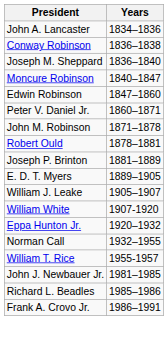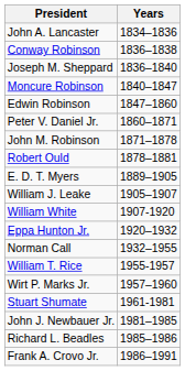 <table class="wikitable floatright" style="font-size: 90%;">
 <tr>
 <th>President</th>
 <th>Years</th>
 </tr>
 <tr>
 <td>John A. Lancaster</td>
 <td>1834–1836</td>
 </tr>
 <tr>
 <td><a href='#'>Conway Robinson</a></td>
 <td>1836–1838</td>
 </tr>
 <tr>
 <td>Joseph M. Sheppard</td>
 <td>1836–1840</td>
 </tr>
 <tr>
 <td><a href='#'>Moncure Robinson</a></td>
 <td>1840–1847</td>
 </tr>
 <tr>
 <td>Edwin Robinson</td>
 <td>1847–1860</td>
 </tr>
 <tr>
 <td>Peter V. Daniel Jr.</td>
 <td>1860–1871</td>
 </tr>
 <tr>
 <td>John M. Robinson</td>
 <td>1871–1878</td>
 </tr>
 <tr>
 <td><a href='#'>Robert Ould</a></td>
 <td>1878–1881</td>
 </tr>
 <tr>
-<td>Joseph P. Brinton</td>
-<td>1881–1889</td>
-</tr>
-<tr>
 <td>E. D. T. Myers</td>
 <td>1889–1905</td>
 </tr>
 <tr>
 <td>William J. Leake</td>
 <td>1905–1907</td>
 </tr>
 <tr>
 <td><a href='#'>William White</a></td>
 <td>1907-1920</td>
 </tr>
 <tr>
 <td><a href='#'>Eppa Hunton Jr.</a></td>
 <td>1920–1932</td>
 </tr>
 <tr>
 <td>Norman Call</td>
 <td>1932–1955</td>
 </tr>
 <tr>
 <td><a href='#'>William T. Rice</a></td>
 <td>1955-1957</td>
 </tr>
 <tr>
+<td>Wirt P. Marks Jr.</td>
+<td>1957–1960</td>
+</tr>
+<tr>
+<td><a href='#'>Stuart Shumate</a></td>
+<td>1961-1981</td>
+</tr>
+<tr>
 <td>John J. Newbauer Jr.</td>
 <td>1981–1985</td>
 </tr>
 <tr>
 <td>Richard L. Beadles</td>
 <td>1985–1986</td>
 </tr>
 <tr>
 <td>Frank A. Crovo Jr.</td>
 <td>1986–1991</td>
 </tr>
 </table>
